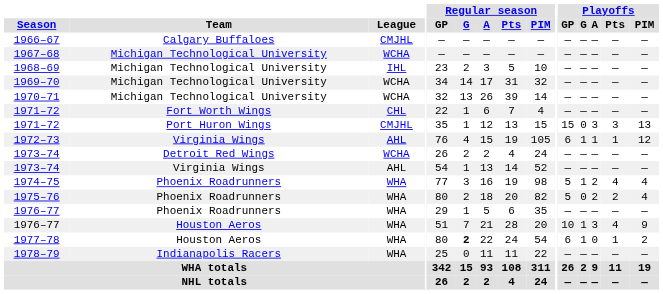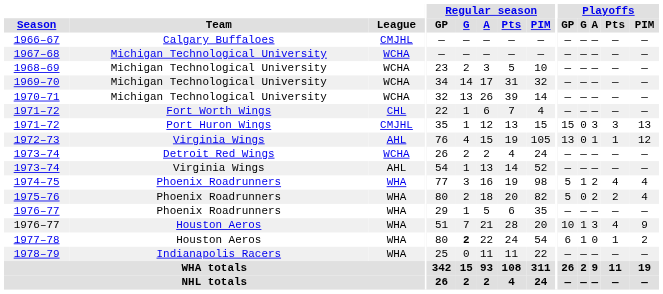 <table border="0" cellpadding="1" cellspacing="0" style="text-align:center; width:60em">
 <tr bgcolor="#e0e0e0">
 <th colspan="3" bgcolor="#ffffff"></th>
 <th rowspan="100" bgcolor="#ffffff"></th>
 <th colspan="5"><a href='#'>Regular season</a></th>
 <th rowspan="100" bgcolor="#ffffff"></th>
 <th colspan="5"><a href='#'>Playoffs</a></th>
 </tr>
 <tr bgcolor="#e0e0e0">
 <th><a href='#'>Season</a></th>
 <th>Team</th>
 <th>League</th>
 <th>GP</th>
 <th><a href='#'>G</a></th>
 <th><a href='#'>A</a></th>
 <th><a href='#'>Pts</a></th>
 <th><a href='#'>PIM</a></th>
 <th>GP</th>
 <th>G</th>
 <th>A</th>
 <th>Pts</th>
 <th>PIM</th>
 </tr>
 <tr>
 <td><a href='#'>1966–67</a></td>
 <td><a href='#'>Calgary Buffaloes</a></td>
 <td><a href='#'>CMJHL</a></td>
 <td>—</td>
 <td>—</td>
 <td>—</td>
 <td>—</td>
 <td>—</td>
 <td>—</td>
 <td>—</td>
 <td>—</td>
 <td>—</td>
 <td>—</td>
 </tr>
 <tr bgcolor="#f0f0f0">
 <td><a href='#'>1967–68</a></td>
 <td><a href='#'>Michigan Technological University</a></td>
 <td><a href='#'>WCHA</a></td>
 <td>—</td>
 <td>—</td>
 <td>—</td>
 <td>—</td>
 <td>—</td>
 <td>—</td>
 <td>—</td>
 <td>—</td>
 <td>—</td>
 <td>—</td>
 </tr>
 <tr>
 <td><a href='#'>1968–69</a></td>
 <td>Michigan Technological University</td>
-<td><a href='#'>IHL</a></td>
+<td>WCHA</td>
 <td>23</td>
 <td>2</td>
 <td>3</td>
 <td>5</td>
 <td>10</td>
 <td>—</td>
 <td>—</td>
 <td>—</td>
 <td>—</td>
 <td>—</td>
 </tr>
 <tr bgcolor="#f0f0f0">
 <td><a href='#'>1969–70</a></td>
 <td>Michigan Technological University</td>
 <td>WCHA</td>
 <td>34</td>
 <td>14</td>
 <td>17</td>
 <td>31</td>
 <td>32</td>
 <td>—</td>
 <td>—</td>
 <td>—</td>
 <td>—</td>
 <td>—</td>
 </tr>
 <tr>
 <td><a href='#'>1970–71</a></td>
 <td>Michigan Technological University</td>
 <td>WCHA</td>
 <td>32</td>
 <td>13</td>
 <td>26</td>
 <td>39</td>
 <td>14</td>
 <td>—</td>
 <td>—</td>
 <td>—</td>
 <td>—</td>
 <td>—</td>
 </tr>
 <tr bgcolor="#f0f0f0">
 <td><a href='#'>1971–72</a></td>
 <td><a href='#'>Fort Worth Wings</a></td>
 <td><a href='#'>CHL</a></td>
 <td>22</td>
 <td>1</td>
 <td>6</td>
 <td>7</td>
 <td>4</td>
 <td>—</td>
 <td>—</td>
 <td>—</td>
 <td>—</td>
 <td>—</td>
 </tr>
 <tr>
 <td><a href='#'>1971–72</a></td>
 <td><a href='#'>Port Huron Wings</a></td>
 <td><a href='#'>CMJHL</a></td>
 <td>35</td>
 <td>1</td>
 <td>12</td>
 <td>13</td>
 <td>15</td>
 <td>15</td>
 <td>0</td>
 <td>3</td>
 <td>3</td>
 <td>13</td>
 </tr>
 <tr bgcolor="#f0f0f0">
 <td><a href='#'>1972–73</a></td>
 <td><a href='#'>Virginia Wings</a></td>
 <td><a href='#'>AHL</a></td>
 <td>76</td>
 <td>4</td>
 <td>15</td>
 <td>19</td>
 <td>105</td>
-<td>6</td>
-<td>1</td>
+<td>13</td>
+<td>0</td>
 <td>1</td>
 <td>1</td>
 <td>12</td>
 </tr>
 <tr>
 <td><a href='#'>1973–74</a></td>
 <td><a href='#'>Detroit Red Wings</a></td>
 <td><a href='#'>WCHA</a></td>
 <td>26</td>
 <td>2</td>
 <td>2</td>
 <td>4</td>
 <td>24</td>
 <td>—</td>
 <td>—</td>
 <td>—</td>
 <td>—</td>
 <td>—</td>
 </tr>
 <tr bgcolor="#f0f0f0">
 <td><a href='#'>1973–74</a></td>
 <td>Virginia Wings</td>
 <td>AHL</td>
 <td>54</td>
 <td>1</td>
 <td>13</td>
 <td>14</td>
 <td>52</td>
 <td>—</td>
 <td>—</td>
 <td>—</td>
 <td>—</td>
 <td>—</td>
 </tr>
 <tr>
 <td><a href='#'>1974–75</a></td>
 <td><a href='#'>Phoenix Roadrunners</a></td>
 <td><a href='#'>WHA</a></td>
 <td>77</td>
 <td>3</td>
 <td>16</td>
 <td>19</td>
 <td>98</td>
 <td>5</td>
 <td>1</td>
 <td>2</td>
 <td>4</td>
 <td>4</td>
 </tr>
 <tr bgcolor="#f0f0f0">
 <td><a href='#'>1975–76</a></td>
 <td>Phoenix Roadrunners</td>
 <td>WHA</td>
 <td>80</td>
 <td>2</td>
 <td>18</td>
 <td>20</td>
 <td>82</td>
 <td>5</td>
 <td>0</td>
 <td>2</td>
 <td>2</td>
 <td>4</td>
 </tr>
 <tr>
 <td><a href='#'>1976–77</a></td>
 <td>Phoenix Roadrunners</td>
 <td>WHA</td>
 <td>29</td>
 <td>1</td>
 <td>5</td>
 <td>6</td>
 <td>35</td>
 <td>—</td>
 <td>—</td>
 <td>—</td>
 <td>—</td>
 <td>—</td>
 </tr>
 <tr bgcolor="#f0f0f0">
 <td>1976–77</td>
 <td><a href='#'>Houston Aeros</a></td>
 <td>WHA</td>
 <td>51</td>
 <td>7</td>
 <td>21</td>
 <td>28</td>
 <td>20</td>
 <td>10</td>
 <td>1</td>
 <td>3</td>
 <td>4</td>
 <td>9</td>
 </tr>
 <tr>
 <td><a href='#'>1977–78</a></td>
 <td>Houston Aeros</td>
 <td>WHA</td>
 <td>80</td>
 <td><strong>2</strong></td>
 <td>22</td>
 <td>24</td>
 <td>54</td>
 <td>6</td>
 <td>1</td>
 <td>0</td>
 <td>1</td>
 <td>2</td>
 </tr>
 <tr bgcolor="#f0f0f0">
 <td><a href='#'>1978–79</a></td>
 <td><a href='#'>Indianapolis Racers</a></td>
 <td>WHA</td>
 <td>25</td>
 <td>0</td>
 <td>11</td>
 <td>11</td>
 <td>22</td>
 <td>—</td>
 <td>—</td>
 <td>—</td>
 <td>—</td>
 <td>—</td>
 </tr>
 <tr bgcolor="#e0e0e0">
 <th colspan="3">WHA totals</th>
 <th>342</th>
 <th>15</th>
 <th>93</th>
 <th>108</th>
 <th>311</th>
 <th>26</th>
 <th>2</th>
 <th>9</th>
 <th>11</th>
 <th>19</th>
 </tr>
 <tr bgcolor="#e0e0e0">
 <th colspan="3">NHL totals</th>
 <th>26</th>
 <th>2</th>
 <th>2</th>
 <th>4</th>
 <th>24</th>
 <th>—</th>
 <th>—</th>
 <th>—</th>
 <th>—</th>
 <th>—</th>
 </tr>
 </table>
